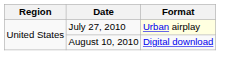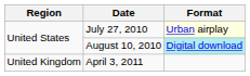 <table class="wikitable">
 <tr>
 <th>Region</th>
 <th>Date</th>
 <th>Format</th>
 </tr>
 <tr>
 <td rowspan="2">United States</td>
 <td>July 27, 2010</td>
 <td style="background: lightyellow;"><a href='#'>Urban</a> airplay</td>
 </tr>
 <tr>
 <td>August 10, 2010</td>
-<td><a href='#'>Digital download</a></td>
+<td style="background: paleturquoise;"><a href='#'>Digital download</a></td>
+</tr>
+<tr>
+<td>United Kingdom</td>
+<td>April 3, 2011</td>
+<td></td>
 </tr>
 </table>
